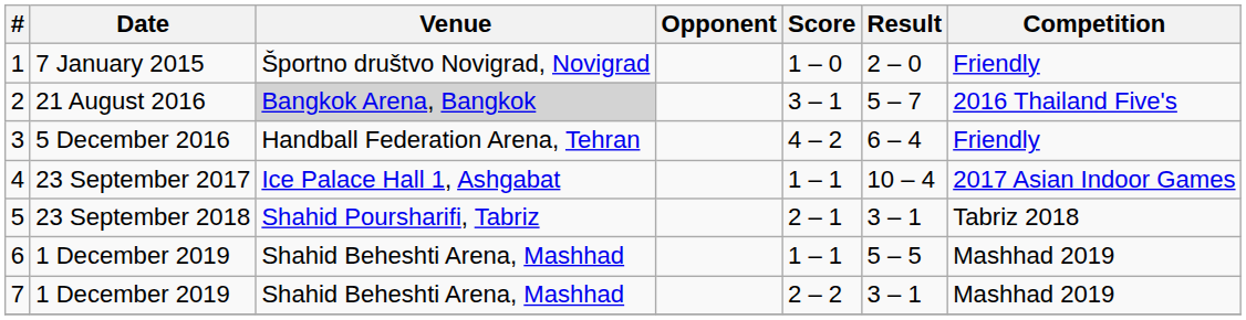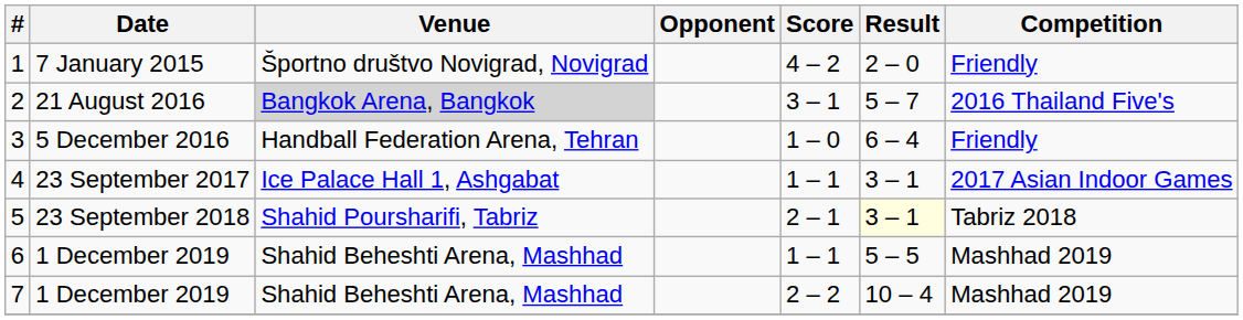 <table class="wikitable">
 <tr>
 <th>#</th>
 <th>Date</th>
 <th>Venue</th>
 <th>Opponent</th>
 <th>Score</th>
 <th>Result</th>
 <th>Competition</th>
 </tr>
 <tr>
 <td>1</td>
 <td>7 January 2015</td>
 <td> Športno društvo Novigrad, <a href='#'>Novigrad</a></td>
 <td></td>
-<td>1 – 0</td>
+<td>4 – 2</td>
 <td>2 – 0</td>
 <td><a href='#'>Friendly</a></td>
 </tr>
 <tr>
 <td>2</td>
 <td>21 August 2016</td>
 <td style="background: lightgrey;"> <a href='#'>Bangkok Arena</a>, <a href='#'>Bangkok</a></td>
 <td></td>
 <td>3 – 1</td>
 <td>5 – 7</td>
 <td><a href='#'>2016 Thailand Five's</a></td>
 </tr>
 <tr>
 <td>3</td>
 <td>5 December 2016</td>
 <td> Handball Federation Arena, <a href='#'>Tehran</a></td>
 <td></td>
-<td>4 – 2</td>
+<td>1 – 0</td>
 <td>6 – 4</td>
 <td><a href='#'>Friendly</a></td>
 </tr>
 <tr>
 <td>4</td>
 <td>23 September 2017</td>
 <td> <a href='#'>Ice Palace Hall 1</a>, <a href='#'>Ashgabat</a></td>
 <td></td>
 <td>1 – 1</td>
-<td>10 – 4</td>
+<td>3 – 1</td>
 <td><a href='#'>2017 Asian Indoor Games</a></td>
 </tr>
 <tr>
 <td>5</td>
 <td>23 September 2018</td>
 <td> <a href='#'>Shahid Poursharifi</a>, <a href='#'>Tabriz</a></td>
 <td></td>
 <td>2 – 1</td>
-<td>3 – 1</td>
+<td style="background: lightyellow;">3 – 1</td>
 <td>Tabriz 2018</td>
 </tr>
 <tr>
 <td>6</td>
 <td>1 December 2019</td>
 <td> Shahid Beheshti Arena, <a href='#'>Mashhad</a></td>
 <td></td>
 <td>1 – 1</td>
 <td>5 – 5</td>
 <td>Mashhad 2019</td>
 </tr>
 <tr>
 <td>7</td>
 <td>1 December 2019</td>
 <td> Shahid Beheshti Arena, <a href='#'>Mashhad</a></td>
 <td></td>
 <td>2 – 2</td>
-<td>3 – 1</td>
+<td>10 – 4</td>
 <td>Mashhad 2019</td>
 </tr>
 <tr>
 </tr>
 </table>
